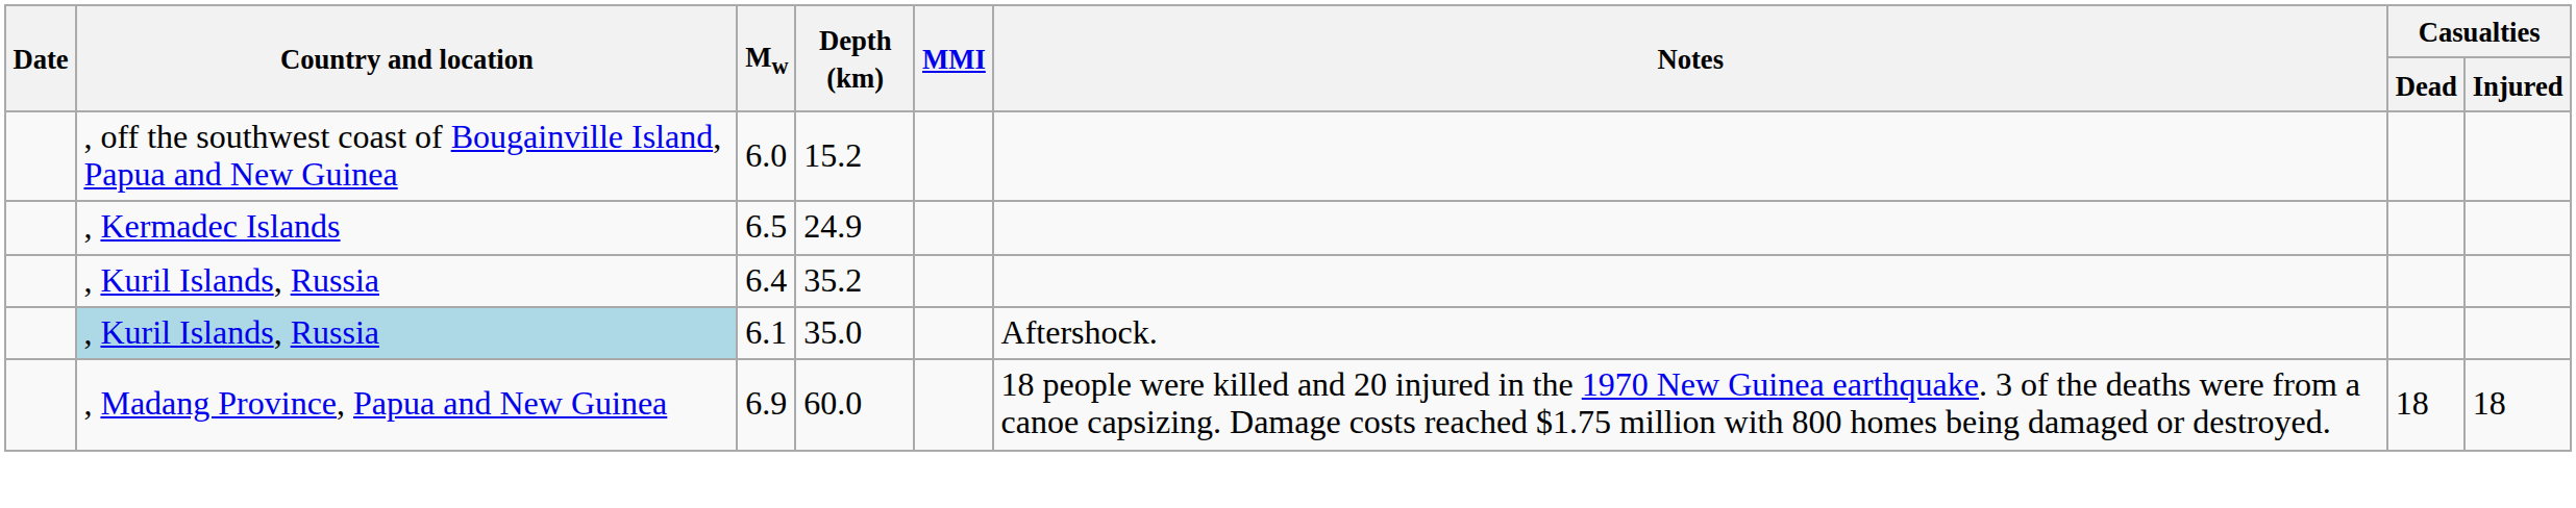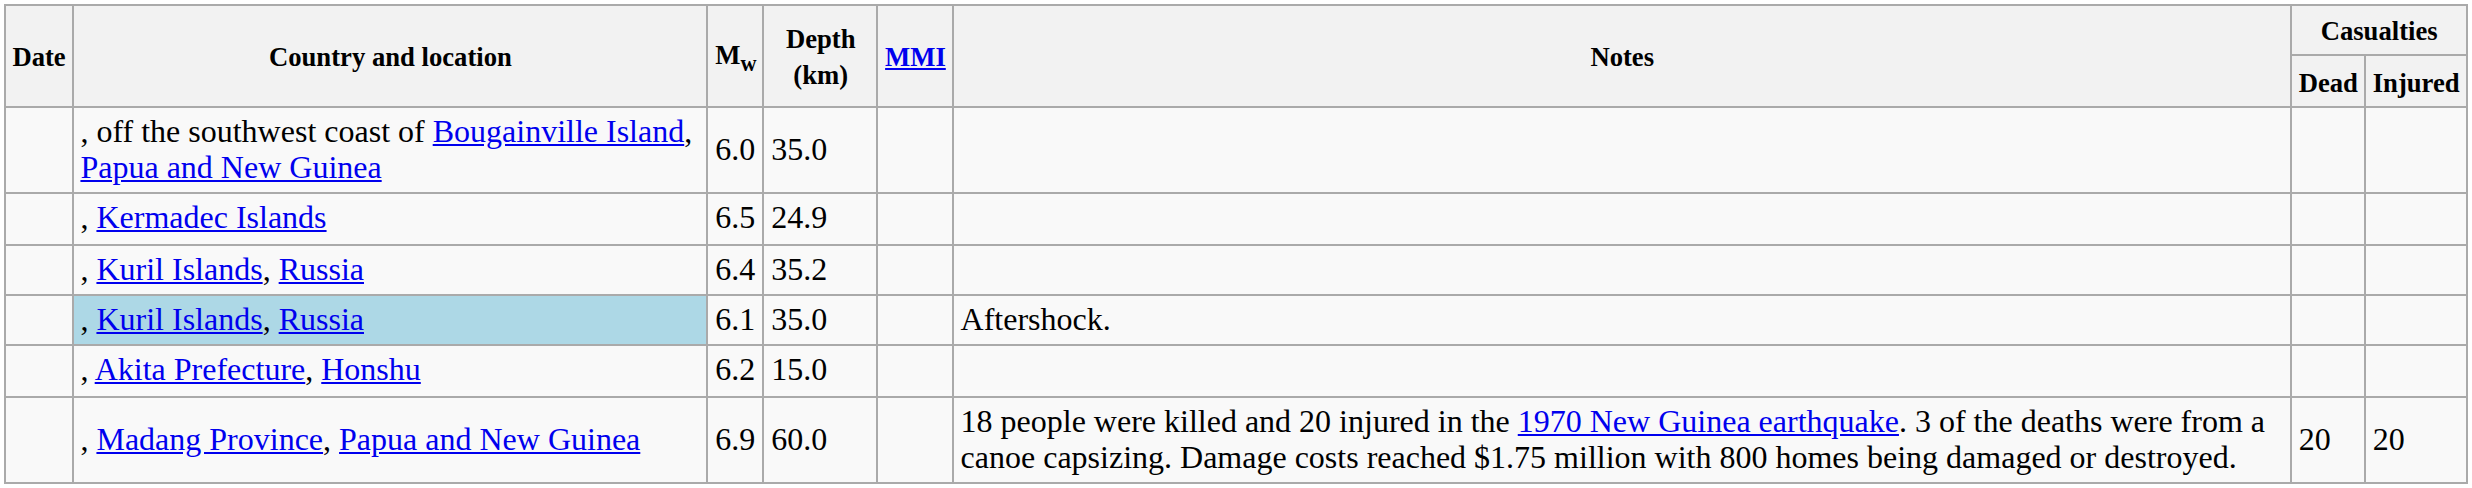 <table class="wikitable sortable sort-under" style="border:1px black; margin-left:1em;">
 <tr>
 <th rowspan="2"><small>Date</small></th>
 <th rowspan="2" style="width: 310px"><small>Country and location</small></th>
 <th rowspan="2"><small>M<sub>w</sub></small></th>
 <th rowspan="2"><small>Depth (km)</small></th>
 <th rowspan="2"><small><a href='#'>MMI</a></small></th>
 <th rowspan="2" class="unsortable"><small>Notes</small></th>
 <th colspan="2"><small>Casualties</small></th>
 </tr>
 <tr>
 <th><small>Dead</small></th>
 <th><small>Injured</small></th>
 </tr>
 <tr>
 <td></td>
 <td>, off the southwest coast of <a href='#'>Bougainville Island</a>, <a href='#'>Papua and New Guinea</a></td>
 <td>6.0</td>
-<td>15.2</td>
+<td>35.0</td>
 <td></td>
 <td></td>
 <td></td>
 <td></td>
 </tr>
 <tr>
 <td></td>
 <td>, <a href='#'>Kermadec Islands</a></td>
 <td>6.5</td>
 <td>24.9</td>
 <td></td>
 <td></td>
 <td></td>
 <td></td>
 </tr>
 <tr>
 <td></td>
 <td>, <a href='#'>Kuril Islands</a>, <a href='#'>Russia</a></td>
 <td>6.4</td>
 <td>35.2</td>
 <td></td>
 <td></td>
 <td></td>
 <td></td>
 </tr>
 <tr>
 <td></td>
 <td style="background: lightblue;">, <a href='#'>Kuril Islands</a>, <a href='#'>Russia</a></td>
 <td>6.1</td>
 <td>35.0</td>
 <td></td>
 <td>Aftershock.</td>
 <td></td>
 <td></td>
 </tr>
 <tr>
 <td></td>
+<td>, <a href='#'>Akita Prefecture</a>, <a href='#'>Honshu</a></td>
+<td>6.2</td>
+<td>15.0</td>
+<td></td>
+<td></td>
+<td></td>
+<td></td>
+</tr>
+<tr>
+<td></td>
 <td>, <a href='#'>Madang Province</a>, <a href='#'>Papua and New Guinea</a></td>
 <td>6.9</td>
 <td>60.0</td>
 <td></td>
 <td>18 people were killed and 20 injured in the <a href='#'>1970 New Guinea earthquake</a>. 3 of the deaths were from a canoe capsizing. Damage costs reached $1.75 million with 800 homes being damaged or destroyed.</td>
-<td>18</td>
-<td>18</td>
+<td>20</td>
+<td>20</td>
 </tr>
 </table>
